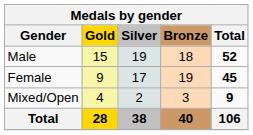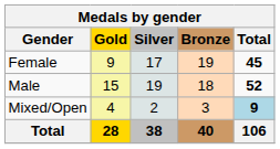 <table class="wikitable sortable collapsible" style="font-size:85%; text-align:center;">
 <tr style="background:#efefef;">
 <th colspan=5>Medals by gender</th>
 </tr>
 <tr>
 <th>Gender</th>
 <th style="background-color:gold;">Gold</th>
 <th style="background-color:silver;">Silver</th>
 <th style="background-color:#c96;">Bronze</th>
 <th>Total</th>
 </tr>
 <tr>
+<td style="text-align:left;">Female</td>
+<td style="background:#F7F6A8">9</td>
+<td style="background:#DCE5E5">17</td>
+<td style="background:#FFDAB9">19</td>
+<td><strong>45</strong></td>
+</tr>
+<tr>
 <td style="text-align:left;">Male</td>
 <td style="background:#F7F6A8">15</td>
 <td style="background:#DCE5E5">19</td>
 <td style="background:#FFDAB9">18</td>
 <td><strong>52</strong></td>
 </tr>
 <tr>
-<td style="text-align:left;">Female</td>
-<td style="background:#F7F6A8">9</td>
-<td style="background:#DCE5E5">17</td>
-<td style="background:#FFDAB9">19</td>
-<td><strong>45</strong></td>
-</tr>
-<tr>
 <td style="text-align:left;">Mixed/Open</td>
 <td style="background:#F7F6A8">4</td>
 <td style="background:#DCE5E5">2</td>
 <td style="background:#FFDAB9">3</td>
-<td><strong>9</strong></td>
+<td style="background: lightblue;"><strong>9</strong></td>
 </tr>
 <tr>
 <th>Total</th>
 <th style="background:gold;">28</th>
 <th style="background:silver;">38</th>
 <th style="background:#c96;">40</th>
 <th>106</th>
 </tr>
 <tr>
 </tr>
 </table>
